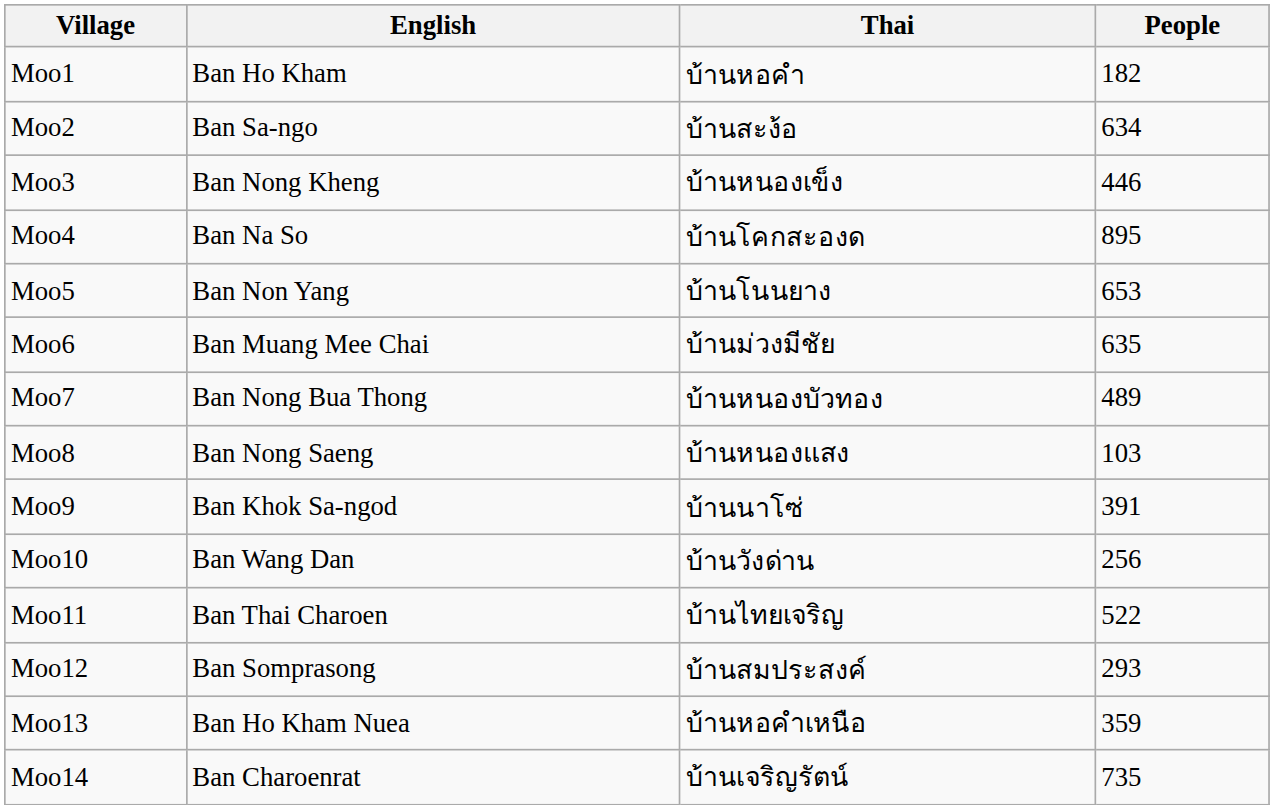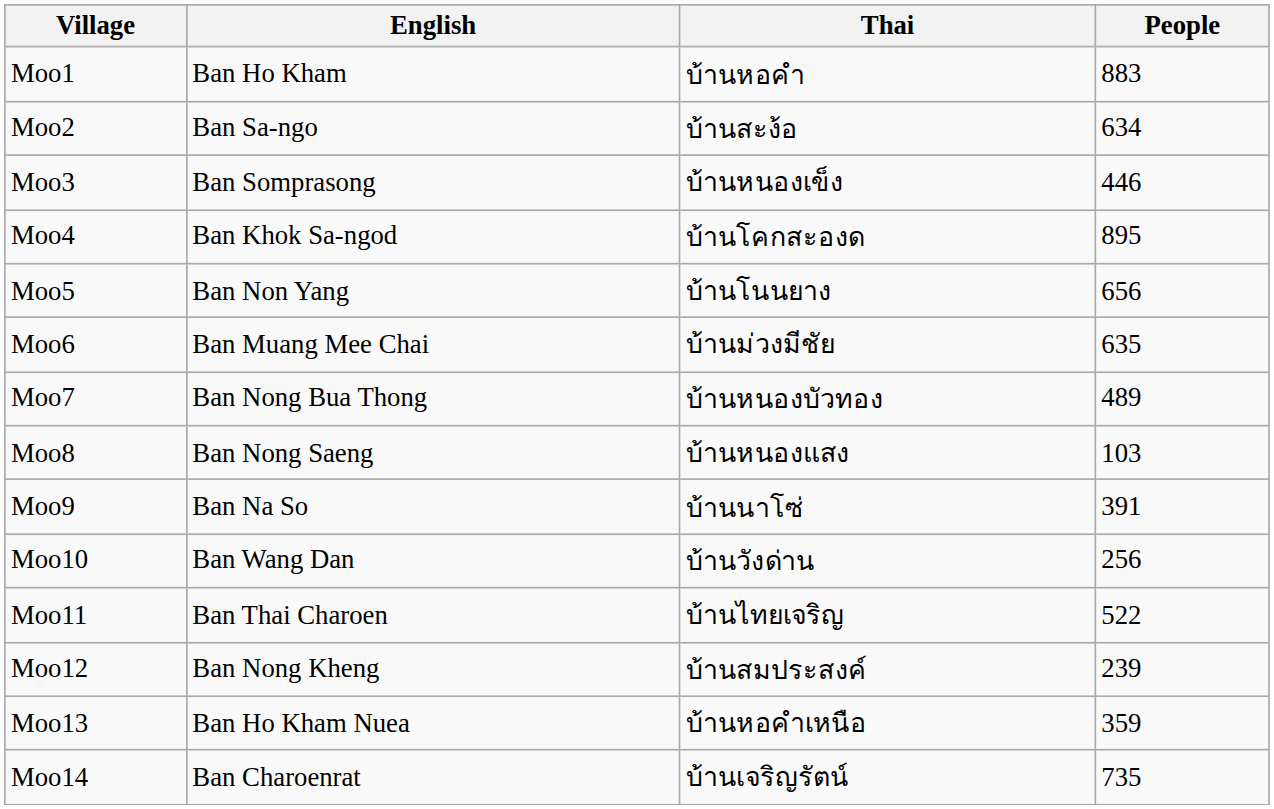 <table class="wikitable" style="width:60%;">
 <tr>
 <th>Village</th>
 <th>English</th>
 <th>Thai</th>
 <th>People</th>
 </tr>
 <tr>
 <td>Moo1</td>
 <td>Ban Ho Kham</td>
 <td>บ้านหอคำ</td>
-<td>182</td>
+<td>883</td>
 </tr>
 <tr>
 <td>Moo2</td>
 <td>Ban Sa-ngo</td>
 <td>บ้านสะง้อ</td>
 <td>634</td>
 </tr>
 <tr>
 <td>Moo3</td>
-<td>Ban Nong Kheng</td>
+<td>Ban Somprasong</td>
 <td>บ้านหนองเข็ง</td>
 <td>446</td>
 </tr>
 <tr>
 <td>Moo4</td>
-<td>Ban Na So</td>
+<td>Ban Khok Sa-ngod</td>
 <td>บ้านโคกสะองด</td>
 <td>895</td>
 </tr>
 <tr>
 <td>Moo5</td>
 <td>Ban Non Yang</td>
 <td>บ้านโนนยาง</td>
-<td>653</td>
+<td>656</td>
 </tr>
 <tr>
 <td>Moo6</td>
 <td>Ban Muang Mee Chai</td>
 <td>บ้านม่วงมีชัย</td>
 <td>635</td>
 </tr>
 <tr>
 <td>Moo7</td>
 <td>Ban Nong Bua Thong</td>
 <td>บ้านหนองบัวทอง</td>
 <td>489</td>
 </tr>
 <tr>
 <td>Moo8</td>
 <td>Ban Nong Saeng</td>
 <td>บ้านหนองแสง</td>
 <td>103</td>
 </tr>
 <tr>
 <td>Moo9</td>
-<td>Ban Khok Sa-ngod</td>
+<td>Ban Na So</td>
 <td>บ้านนาโซ่</td>
 <td>391</td>
 </tr>
 <tr>
 <td>Moo10</td>
 <td>Ban Wang Dan</td>
 <td>บ้านวังด่าน</td>
 <td>256</td>
 </tr>
 <tr>
 <td>Moo11</td>
 <td>Ban Thai Charoen</td>
 <td>บ้านไทยเจริญ</td>
 <td>522</td>
 </tr>
 <tr>
 <td>Moo12</td>
-<td>Ban Somprasong</td>
+<td>Ban Nong Kheng</td>
 <td>บ้านสมประสงค์</td>
-<td>293</td>
+<td>239</td>
 </tr>
 <tr>
 <td>Moo13</td>
 <td>Ban Ho Kham Nuea</td>
 <td>บ้านหอคำเหนือ</td>
 <td>359</td>
 </tr>
 <tr>
 <td>Moo14</td>
 <td>Ban Charoenrat</td>
 <td>บ้านเจริญรัตน์</td>
 <td>735</td>
 </tr>
 </table>
